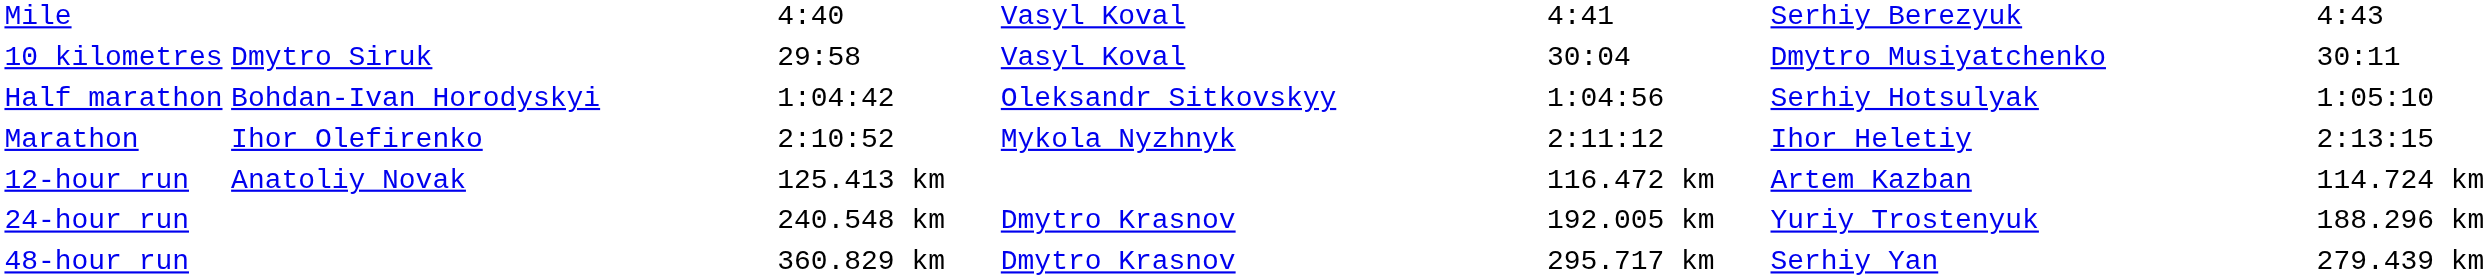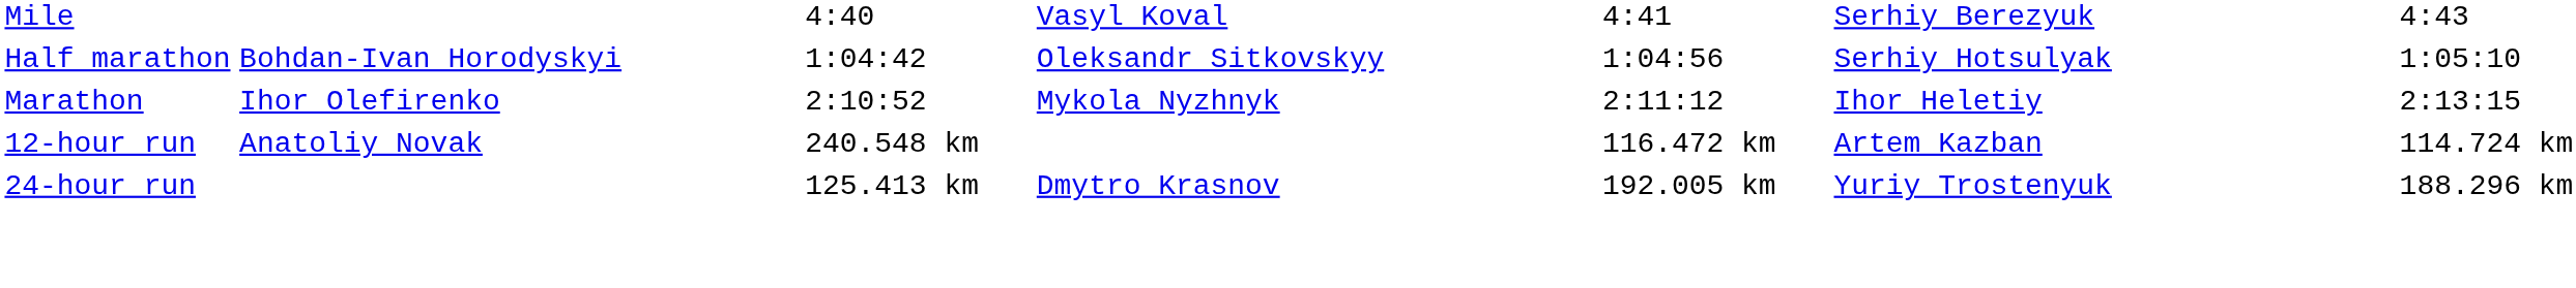 <table>
 <tr>
 <td><a href='#'>Mile</a></td>
 <td width=250></td>
 <td width=100>4:40</td>
 <td width=250><a href='#'>Vasyl Koval</a></td>
 <td width=100>4:41</td>
 <td width=250><a href='#'>Serhiy Berezyuk</a></td>
 <td width=100>4:43</td>
-</tr>
-<tr>
-<td><a href='#'>10 kilometres</a></td>
-<td><a href='#'>Dmytro Siruk</a></td>
-<td>29:58</td>
-<td><a href='#'>Vasyl Koval</a></td>
-<td>30:04</td>
-<td><a href='#'>Dmytro Musiyatchenko</a></td>
-<td>30:11</td>
 </tr>
 <tr>
 <td><a href='#'>Half marathon</a></td>
 <td><a href='#'>Bohdan-Ivan Horodyskyi</a></td>
 <td>1:04:42</td>
 <td><a href='#'>Oleksandr Sitkovskyy</a></td>
 <td>1:04:56</td>
 <td><a href='#'>Serhiy Hotsulyak</a></td>
 <td>1:05:10</td>
 </tr>
 <tr>
 <td><a href='#'>Marathon</a></td>
 <td><a href='#'>Ihor Olefirenko</a></td>
 <td>2:10:52 </td>
 <td><a href='#'>Mykola Nyzhnyk</a></td>
 <td>2:11:12 </td>
 <td><a href='#'>Ihor Heletiy</a></td>
 <td>2:13:15 </td>
 </tr>
 <tr>
 <td><a href='#'>12-hour run</a></td>
 <td><a href='#'>Anatoliy Novak</a></td>
-<td>125.413 km</td>
+<td>240.548 km</td>
 <td></td>
 <td>116.472 km</td>
 <td><a href='#'>Artem Kazban</a></td>
 <td>114.724 km</td>
 </tr>
 <tr>
 <td><a href='#'>24-hour run</a></td>
 <td></td>
-<td>240.548 km</td>
+<td>125.413 km</td>
 <td><a href='#'>Dmytro Krasnov</a></td>
 <td>192.005 km</td>
 <td><a href='#'>Yuriy Trostenyuk</a></td>
 <td>188.296 km</td>
 </tr>
-<tr>
-<td><a href='#'>48-hour run</a></td>
-<td></td>
-<td>360.829 km</td>
-<td><a href='#'>Dmytro Krasnov</a></td>
-<td>295.717 km</td>
-<td><a href='#'>Serhiy Yan</a></td>
-<td>279.439 km</td>
-</tr>
 </table>
